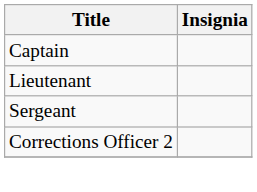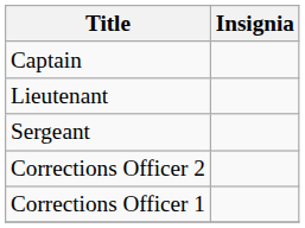 <table class="wikitable">
 <tr>
 <th>Title</th>
 <th>Insignia</th>
 </tr>
 <tr>
 <td>Captain</td>
 <td></td>
 </tr>
 <tr>
 <td>Lieutenant</td>
 <td></td>
 </tr>
 <tr>
 <td>Sergeant</td>
 <td></td>
 </tr>
 <tr>
 <td>Corrections Officer 2</td>
 <td></td>
 </tr>
 <tr>
+<td>Corrections Officer 1</td>
+<td></td>
+</tr>
+<tr>
 </tr>
 </table>
